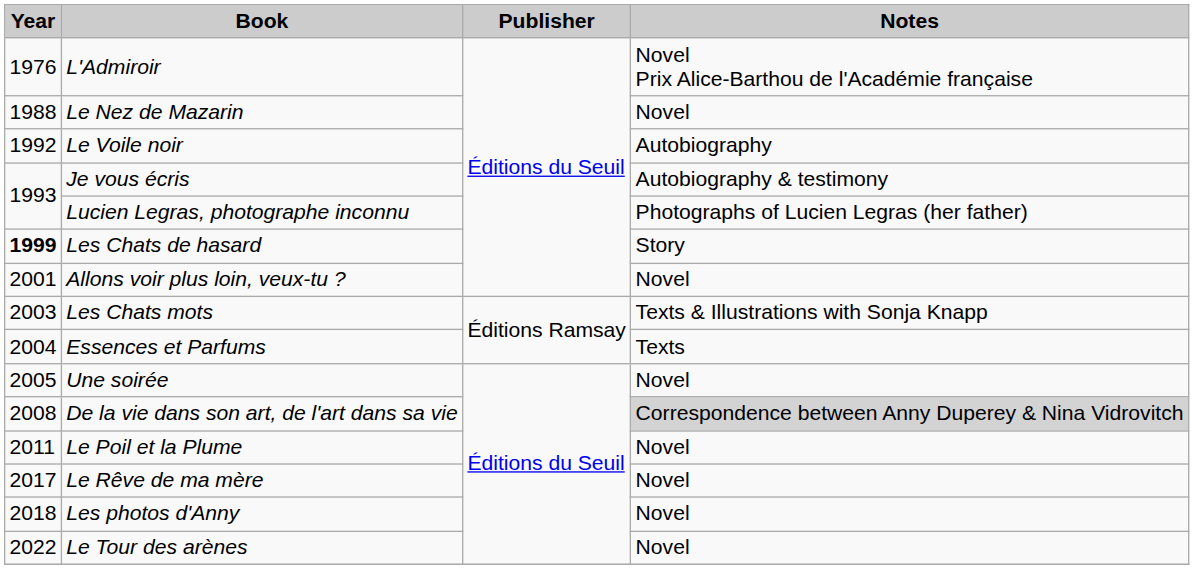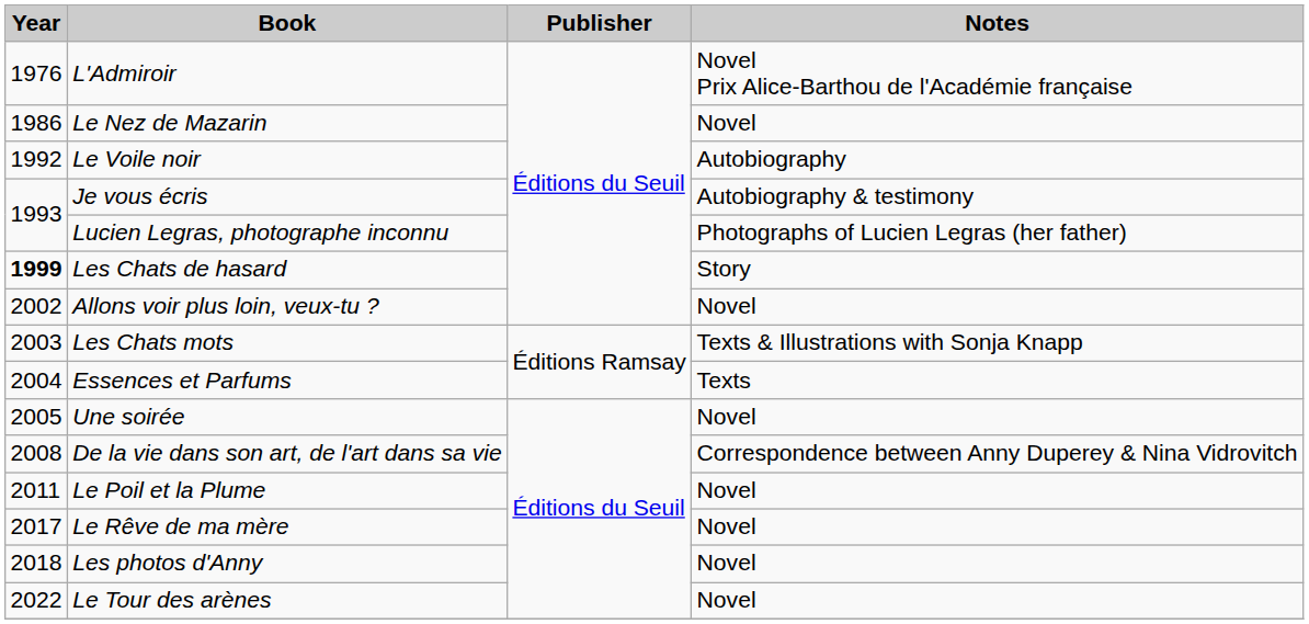 <table class="wikitable">
 <tr>
 <th style="background: #CCCCCC;">Year</th>
 <th style="background: #CCCCCC;">Book</th>
 <th style="background: #CCCCCC;">Publisher</th>
 <th style="background: #CCCCCC;">Notes</th>
 </tr>
 <tr>
 <td>1976</td>
 <td><em>L'Admiroir</em></td>
 <td rowspan=7><a href='#'>Éditions du Seuil</a></td>
 <td>Novel<br>Prix Alice-Barthou de l'Académie française</td>
 </tr>
 <tr>
-<td>1988</td>
+<td>1986</td>
 <td><em>Le Nez de Mazarin</em></td>
 <td>Novel</td>
 </tr>
 <tr>
 <td>1992</td>
 <td><em>Le Voile noir</em></td>
 <td>Autobiography</td>
 </tr>
 <tr>
 <td rowspan=2>1993</td>
 <td><em>Je vous écris</em></td>
 <td>Autobiography & testimony</td>
 </tr>
 <tr>
 <td><em>Lucien Legras, photographe inconnu</em></td>
 <td>Photographs of Lucien Legras (her father)</td>
 </tr>
 <tr>
 <td><strong>1999</strong></td>
 <td><em>Les Chats de hasard</em></td>
 <td>Story</td>
 </tr>
 <tr>
-<td>2001</td>
+<td>2002</td>
 <td><em>Allons voir plus loin, veux-tu ?</em></td>
 <td>Novel</td>
 </tr>
 <tr>
 <td>2003</td>
 <td><em>Les Chats mots</em></td>
 <td rowspan=2>Éditions Ramsay</td>
 <td>Texts & Illustrations with Sonja Knapp</td>
 </tr>
 <tr>
 <td>2004</td>
 <td><em>Essences et Parfums</em></td>
 <td>Texts</td>
 </tr>
 <tr>
 <td>2005</td>
 <td><em>Une soirée</em></td>
 <td rowspan=6><a href='#'>Éditions du Seuil</a></td>
 <td>Novel</td>
 </tr>
 <tr>
 <td>2008</td>
 <td><em>De la vie dans son art, de l'art dans sa vie</em></td>
-<td style="background: lightgrey;">Correspondence between Anny Duperey & Nina Vidrovitch</td>
+<td>Correspondence between Anny Duperey & Nina Vidrovitch</td>
 </tr>
 <tr>
 <td>2011</td>
 <td><em>Le Poil et la Plume</em></td>
 <td>Novel</td>
 </tr>
 <tr>
 <td>2017</td>
 <td><em>Le Rêve de ma mère</em></td>
 <td>Novel</td>
 </tr>
 <tr>
 <td>2018</td>
 <td><em>Les photos d'Anny</em></td>
 <td>Novel</td>
 </tr>
 <tr>
 <td>2022</td>
 <td><em>Le Tour des arènes</em></td>
 <td>Novel</td>
 </tr>
 <tr>
 </tr>
 </table>
